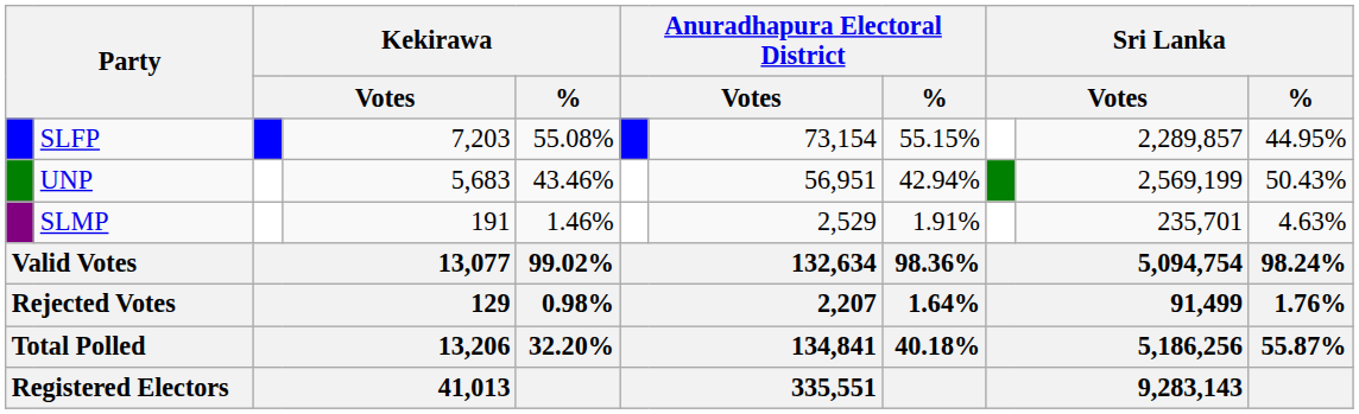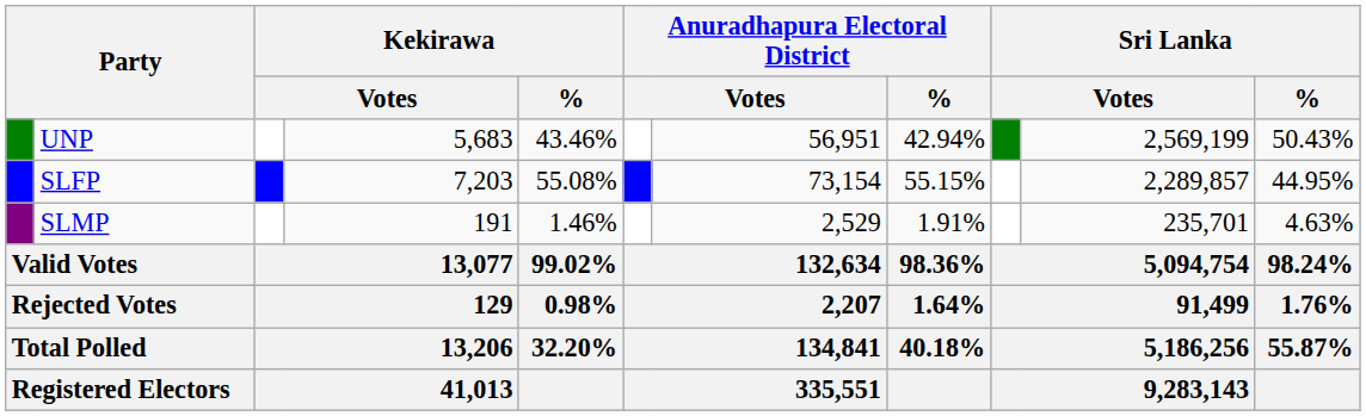 <table class="wikitable">
 <tr>
 <th colspan="2" width="144px"rowspan="2">Party</th>
 <th colspan="3" width="216px">Kekirawa</th>
 <th colspan="3" width="216px"><a href='#'>Anuradhapura Electoral District</a></th>
 <th colspan="3" width="216px">Sri Lanka</th>
 </tr>
 <tr>
 <th colspan="2" width="144px">Votes</th>
 <th>%</th>
 <th colspan="2" width="144px">Votes</th>
 <th>%</th>
 <th colspan="2" width="144px">Votes</th>
 <th>%</th>
 </tr>
 <tr>
+<td style="background-color:green;" width="10px"></td>
+<td style="text-align:left;"><a href='#'>UNP</a></td>
+<td style="background-color:white;" width="10px"></td>
+<td style="text-align:right;">5,683</td>
+<td style="text-align:right;">43.46%</td>
+<td style="background-color:white;" width="10px"></td>
+<td style="text-align:right;">56,951</td>
+<td style="text-align:right;">42.94%</td>
+<td style="background-color:green;" width="10px"></td>
+<td style="text-align:right;">2,569,199</td>
+<td style="text-align:right;">50.43%</td>
+</tr>
+<tr>
 <td style="background-color:blue;" width="10px"></td>
 <td style="text-align:left;"><a href='#'>SLFP</a></td>
 <td style="background-color:blue;" width="10px"></td>
 <td style="text-align:right;">7,203</td>
 <td style="text-align:right;">55.08%</td>
 <td style="background-color:blue;" width="10px"></td>
 <td style="text-align:right;">73,154</td>
 <td style="text-align:right;">55.15%</td>
 <td style="background-color:white;" width="10px"></td>
 <td style="text-align:right;">2,289,857</td>
 <td style="text-align:right;">44.95%</td>
-</tr>
-<tr>
-<td style="background-color:green;" width="10px"></td>
-<td style="text-align:left;"><a href='#'>UNP</a></td>
-<td style="background-color:white;" width="10px"></td>
-<td style="text-align:right;">5,683</td>
-<td style="text-align:right;">43.46%</td>
-<td style="background-color:white;" width="10px"></td>
-<td style="text-align:right;">56,951</td>
-<td style="text-align:right;">42.94%</td>
-<td style="background-color:green;" width="10px"></td>
-<td style="text-align:right;">2,569,199</td>
-<td style="text-align:right;">50.43%</td>
 </tr>
 <tr>
 <td style="background-color:purple;" width="10px"></td>
 <td style="text-align:left;"><a href='#'>SLMP</a></td>
 <td style="background-color:white;" width="10px"></td>
 <td style="text-align:right;">191</td>
 <td style="text-align:right;">1.46%</td>
 <td style="background-color:white;" width="10px"></td>
 <td style="text-align:right;">2,529</td>
 <td style="text-align:right;">1.91%</td>
 <td style="background-color:white;" width="10px"></td>
 <td style="text-align:right;">235,701</td>
 <td style="text-align:right;">4.63%</td>
 </tr>
 <tr>
 <th colspan="2" width="144px"style="text-align:left;">Valid Votes</th>
 <th style="text-align:right;"colspan="2" width="144px">13,077</th>
 <th style="text-align:right;">99.02%</th>
 <th style="text-align:right;"colspan="2" width="144px">132,634</th>
 <th style="text-align:right;">98.36%</th>
 <th style="text-align:right;"colspan="2" width="144px">5,094,754</th>
 <th style="text-align:right;">98.24%</th>
 </tr>
 <tr>
 <th colspan="2" width="144px"style="text-align:left;">Rejected Votes</th>
 <th style="text-align:right;"colspan="2" width="144px">129</th>
 <th style="text-align:right;">0.98%</th>
 <th style="text-align:right;"colspan="2" width="144px">2,207</th>
 <th style="text-align:right;">1.64%</th>
 <th style="text-align:right;"colspan="2" width="144px">91,499</th>
 <th style="text-align:right;">1.76%</th>
 </tr>
 <tr>
 <th colspan="2" width="144px"style="text-align:left;">Total Polled</th>
 <th style="text-align:right;"colspan="2" width="144px">13,206</th>
 <th style="text-align:right;">32.20%</th>
 <th style="text-align:right;"colspan="2" width="144px">134,841</th>
 <th style="text-align:right;">40.18%</th>
 <th style="text-align:right;"colspan="2" width="144px">5,186,256</th>
 <th style="text-align:right;">55.87%</th>
 </tr>
 <tr>
 <th colspan="2" width="144px"style="text-align:left;">Registered Electors</th>
 <th style="text-align:right;"colspan="2" width="144px">41,013</th>
 <th></th>
 <th style="text-align:right;"colspan="2" width="144px">335,551</th>
 <th></th>
 <th style="text-align:right;"colspan="2" width="144px">9,283,143</th>
 <th></th>
 </tr>
 </table>
